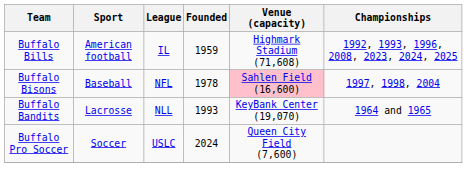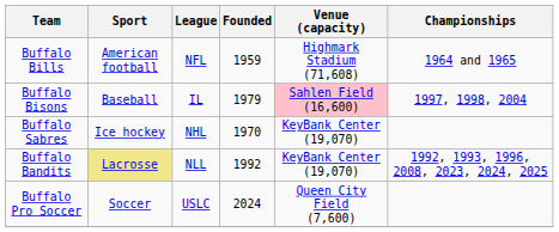 <table class="wikitable sortable mw-collapsible" style="text-align:center;">
 <tr>
 <th>Team</th>
 <th>Sport</th>
 <th>League</th>
 <th>Founded</th>
 <th>Venue (capacity)</th>
 <th>Championships</th>
 </tr>
 <tr>
 <td><a href='#'>Buffalo Bills</a></td>
 <td><a href='#'>American football</a></td>
-<td><a href='#'>IL</a></td>
+<td><a href='#'>NFL</a></td>
 <td>1959</td>
 <td><a href='#'>Highmark Stadium</a> (71,608)</td>
-<td><a href='#'>1992</a>, <a href='#'>1993</a>, <a href='#'>1996</a>, <a href='#'>2008</a>, <a href='#'>2023</a>, <a href='#'>2024</a>, <a href='#'>2025</a></td>
+<td><a href='#'>1964</a> and <a href='#'>1965</a></td>
 </tr>
 <tr>
 <td><a href='#'>Buffalo Bisons</a></td>
 <td><a href='#'>Baseball</a></td>
-<td><a href='#'>NFL</a></td>
-<td>1978</td>
+<td><a href='#'>IL</a></td>
+<td>1979</td>
 <td style="background: pink;"><a href='#'>Sahlen Field</a> (16,600)</td>
 <td><a href='#'>1997</a>, <a href='#'>1998</a>, <a href='#'>2004</a></td>
 </tr>
 <tr>
+<td><a href='#'>Buffalo Sabres</a></td>
+<td><a href='#'>Ice hockey</a></td>
+<td><a href='#'>NHL</a></td>
+<td>1970</td>
+<td><a href='#'>KeyBank Center</a> (19,070)</td>
+<td></td>
+</tr>
+<tr>
 <td><a href='#'>Buffalo Bandits</a></td>
-<td><a href='#'>Lacrosse</a></td>
+<td style="background: khaki;"><a href='#'>Lacrosse</a></td>
 <td><a href='#'>NLL</a></td>
-<td>1993</td>
+<td>1992</td>
 <td><a href='#'>KeyBank Center</a> (19,070)</td>
-<td><a href='#'>1964</a> and <a href='#'>1965</a></td>
+<td><a href='#'>1992</a>, <a href='#'>1993</a>, <a href='#'>1996</a>, <a href='#'>2008</a>, <a href='#'>2023</a>, <a href='#'>2024</a>, <a href='#'>2025</a></td>
 </tr>
 <tr>
 <td><a href='#'>Buffalo Pro Soccer</a></td>
 <td><a href='#'>Soccer</a></td>
 <td><a href='#'>USLC</a></td>
 <td>2024</td>
 <td><a href='#'>Queen City Field</a><br>(7,600)</td>
 <td></td>
 </tr>
 <tr>
 </tr>
 </table>
